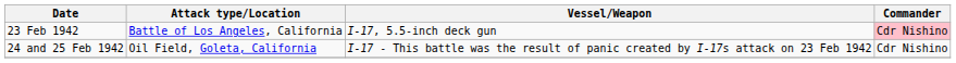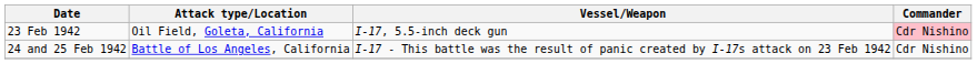 <table class="wikitable">
 <tr>
 <th>Date</th>
 <th>Attack type/Location</th>
 <th>Vessel/Weapon</th>
 <th>Commander</th>
 </tr>
 <tr>
 <td>23 Feb 1942</td>
-<td><a href='#'>Battle of Los Angeles</a>, California</td>
+<td>Oil Field, <a href='#'>Goleta, California</a></td>
 <td><em>I-17</em>, 5.5-inch deck gun</td>
 <td style="background: pink;">Cdr Nishino</td>
 </tr>
 <tr>
 <td>24 and 25 Feb 1942</td>
-<td>Oil Field, <a href='#'>Goleta, California</a></td>
+<td><a href='#'>Battle of Los Angeles</a>, California</td>
 <td><em>I-17</em> - This battle was the result of panic created by <em>I-17</em>s attack on 23 Feb 1942</td>
 <td>Cdr Nishino</td>
 </tr>
 <tr>
 </tr>
 </table>
